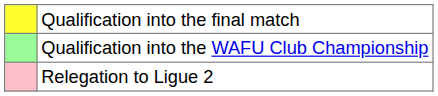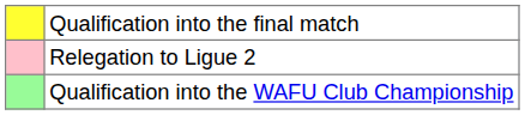 <table bgcolor="#f7f8ff" cellpadding="3" cellspacing="0" border="1" style="font-size: 95%; border: gray solid 1px; border-collapse: collapse;text-align:center;">
 <tr>
 <td style="background: #ffff30;" width="20"></td>
 <td bgcolor="#ffffff" align="left">Qualification into the final match</td>
 </tr>
 <tr>
+<td style="background: #ffc0cb;" width="20"></td>
+<td bgcolor="#ffffff" align="left">Relegation to Ligue 2</td>
+</tr>
+<tr>
 <td style="background: #98fb98;" width="20"></td>
 <td bgcolor="#ffffff" align="left">Qualification into the <a href='#'>WAFU Club Championship</a></td>
 </tr>
-<tr>
-<td style="background: #ffc0cb;" width="20"></td>
-<td bgcolor="#ffffff" align="left">Relegation to Ligue 2</td>
-</tr>
 </table>
